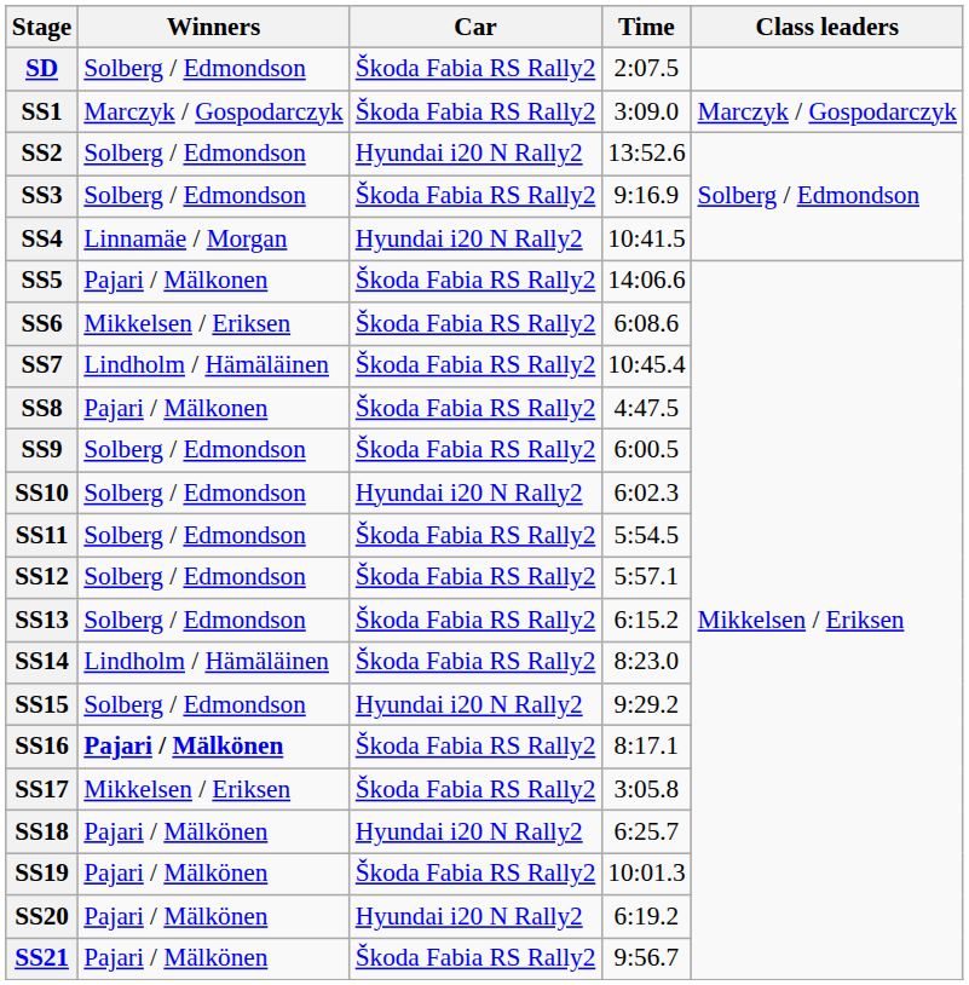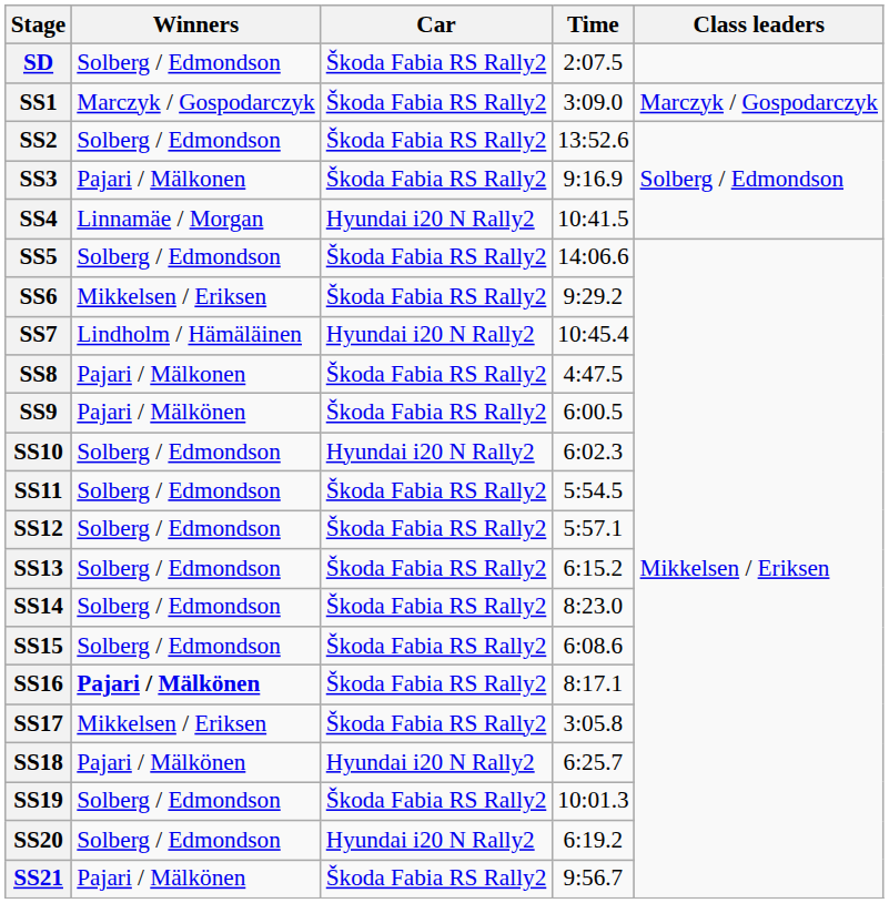 <table class="wikitable" style="font-size:85%">
 <tr>
 <th>Stage</th>
 <th>Winners</th>
 <th>Car</th>
 <th>Time</th>
 <th>Class leaders</th>
 </tr>
 <tr>
 <th><a href='#'>SD</a></th>
 <td><a href='#'>Solberg</a> / <a href='#'>Edmondson</a></td>
 <td><a href='#'>Škoda Fabia RS Rally2</a></td>
 <td align="center">2:07.5</td>
 <td></td>
 </tr>
 <tr>
 <th>SS1</th>
 <td><a href='#'>Marczyk</a> / <a href='#'>Gospodarczyk</a></td>
 <td><a href='#'>Škoda Fabia RS Rally2</a></td>
 <td align="center">3:09.0</td>
 <td><a href='#'>Marczyk</a> / <a href='#'>Gospodarczyk</a></td>
 </tr>
 <tr>
 <th>SS2</th>
 <td><a href='#'>Solberg</a> / <a href='#'>Edmondson</a></td>
-<td><a href='#'>Hyundai i20 N Rally2</a></td>
+<td><a href='#'>Škoda Fabia RS Rally2</a></td>
 <td align="center">13:52.6</td>
 <td rowspan="3"><a href='#'>Solberg</a> / <a href='#'>Edmondson</a></td>
 </tr>
 <tr>
 <th>SS3</th>
-<td><a href='#'>Solberg</a> / <a href='#'>Edmondson</a></td>
+<td><a href='#'>Pajari</a> / <a href='#'>Mälkonen</a></td>
 <td><a href='#'>Škoda Fabia RS Rally2</a></td>
 <td align="center">9:16.9</td>
 </tr>
 <tr>
 <th>SS4</th>
 <td><a href='#'>Linnamäe</a> / <a href='#'>Morgan</a></td>
 <td><a href='#'>Hyundai i20 N Rally2</a></td>
 <td align="center">10:41.5</td>
 </tr>
 <tr>
 <th>SS5</th>
-<td><a href='#'>Pajari</a> / <a href='#'>Mälkonen</a></td>
+<td><a href='#'>Solberg</a> / <a href='#'>Edmondson</a></td>
 <td><a href='#'>Škoda Fabia RS Rally2</a></td>
 <td align="center">14:06.6</td>
 <td rowspan="17"><a href='#'>Mikkelsen</a> / <a href='#'>Eriksen</a></td>
 </tr>
 <tr>
 <th>SS6</th>
 <td><a href='#'>Mikkelsen</a> / <a href='#'>Eriksen</a></td>
 <td><a href='#'>Škoda Fabia RS Rally2</a></td>
-<td align="center">6:08.6</td>
+<td align="center">9:29.2</td>
 </tr>
 <tr>
 <th>SS7</th>
 <td><a href='#'>Lindholm</a> / <a href='#'>Hämäläinen</a></td>
-<td><a href='#'>Škoda Fabia RS Rally2</a></td>
+<td><a href='#'>Hyundai i20 N Rally2</a></td>
 <td align="center">10:45.4</td>
 </tr>
 <tr>
 <th>SS8</th>
 <td><a href='#'>Pajari</a> / <a href='#'>Mälkonen</a></td>
 <td><a href='#'>Škoda Fabia RS Rally2</a></td>
 <td align="center">4:47.5</td>
 </tr>
 <tr>
 <th>SS9</th>
-<td><a href='#'>Solberg</a> / <a href='#'>Edmondson</a></td>
+<td><a href='#'>Pajari</a> / <a href='#'>Mälkönen</a></td>
 <td><a href='#'>Škoda Fabia RS Rally2</a></td>
 <td align="center">6:00.5</td>
 </tr>
 <tr>
 <th>SS10</th>
 <td><a href='#'>Solberg</a> / <a href='#'>Edmondson</a></td>
 <td><a href='#'>Hyundai i20 N Rally2</a></td>
 <td align="center">6:02.3</td>
 </tr>
 <tr>
 <th>SS11</th>
 <td><a href='#'>Solberg</a> / <a href='#'>Edmondson</a></td>
 <td><a href='#'>Škoda Fabia RS Rally2</a></td>
 <td align="center">5:54.5</td>
 </tr>
 <tr>
 <th>SS12</th>
 <td><a href='#'>Solberg</a> / <a href='#'>Edmondson</a></td>
 <td><a href='#'>Škoda Fabia RS Rally2</a></td>
 <td align="center">5:57.1</td>
 </tr>
 <tr>
 <th>SS13</th>
 <td><a href='#'>Solberg</a> / <a href='#'>Edmondson</a></td>
 <td><a href='#'>Škoda Fabia RS Rally2</a></td>
 <td align="center">6:15.2</td>
 </tr>
 <tr>
 <th>SS14</th>
-<td><a href='#'>Lindholm</a> / <a href='#'>Hämäläinen</a></td>
+<td><a href='#'>Solberg</a> / <a href='#'>Edmondson</a></td>
 <td><a href='#'>Škoda Fabia RS Rally2</a></td>
 <td align="center">8:23.0</td>
 </tr>
 <tr>
 <th>SS15</th>
 <td><a href='#'>Solberg</a> / <a href='#'>Edmondson</a></td>
-<td><a href='#'>Hyundai i20 N Rally2</a></td>
-<td align="center">9:29.2</td>
+<td><a href='#'>Škoda Fabia RS Rally2</a></td>
+<td align="center">6:08.6</td>
 </tr>
 <tr>
 <th>SS16</th>
 <td><strong><a href='#'>Pajari</a> / <a href='#'>Mälkönen</a></strong></td>
 <td><a href='#'>Škoda Fabia RS Rally2</a></td>
 <td align="center">8:17.1</td>
 </tr>
 <tr>
 <th>SS17</th>
 <td><a href='#'>Mikkelsen</a> / <a href='#'>Eriksen</a></td>
 <td><a href='#'>Škoda Fabia RS Rally2</a></td>
 <td align="center">3:05.8</td>
 </tr>
 <tr>
 <th>SS18</th>
 <td><a href='#'>Pajari</a> / <a href='#'>Mälkönen</a></td>
 <td><a href='#'>Hyundai i20 N Rally2</a></td>
 <td align="center">6:25.7</td>
 </tr>
 <tr>
 <th>SS19</th>
-<td><a href='#'>Pajari</a> / <a href='#'>Mälkönen</a></td>
+<td><a href='#'>Solberg</a> / <a href='#'>Edmondson</a></td>
 <td><a href='#'>Škoda Fabia RS Rally2</a></td>
 <td align="center">10:01.3</td>
 </tr>
 <tr>
 <th>SS20</th>
-<td><a href='#'>Pajari</a> / <a href='#'>Mälkönen</a></td>
+<td><a href='#'>Solberg</a> / <a href='#'>Edmondson</a></td>
 <td><a href='#'>Hyundai i20 N Rally2</a></td>
 <td align="center">6:19.2</td>
 </tr>
 <tr>
 <th><a href='#'>SS21</a></th>
 <td><a href='#'>Pajari</a> / <a href='#'>Mälkönen</a></td>
 <td><a href='#'>Škoda Fabia RS Rally2</a></td>
 <td align="center">9:56.7</td>
 </tr>
 <tr>
 </tr>
 </table>
